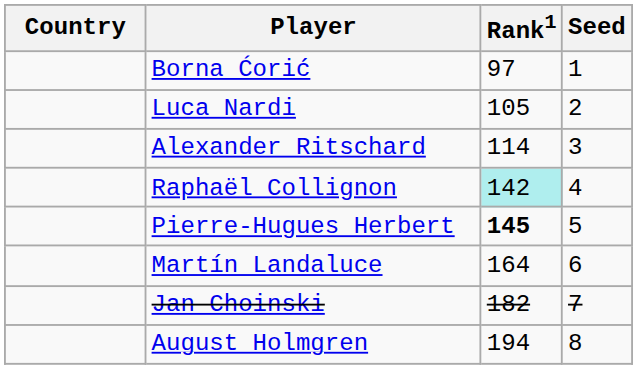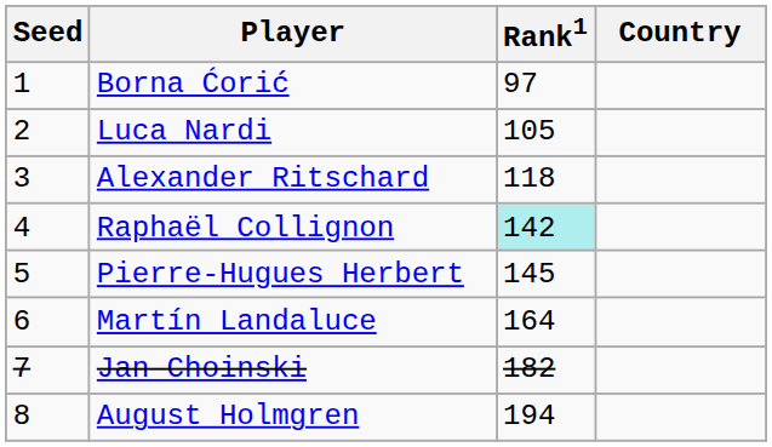 <table class="sortable wikitable">
 <tr>
-<th width="70">Country</th>
+<th>Seed</th>
 <th width="175">Player</th>
 <th>Rank<sup>1</sup></th>
-<th>Seed</th>
+<th width="70">Country</th>
 </tr>
 <tr>
-<td></td>
+<td>1</td>
 <td><a href='#'>Borna Ćorić</a></td>
 <td>97</td>
-<td>1</td>
+<td></td>
 </tr>
 <tr>
-<td></td>
+<td>2</td>
 <td><a href='#'>Luca Nardi</a></td>
 <td>105</td>
-<td>2</td>
+<td></td>
 </tr>
 <tr>
+<td>3</td>
+<td><a href='#'>Alexander Ritschard</a></td>
+<td>118</td>
 <td></td>
-<td><a href='#'>Alexander Ritschard</a></td>
-<td>114</td>
-<td>3</td>
 </tr>
 <tr>
-<td></td>
+<td>4</td>
 <td><a href='#'>Raphaël Collignon</a></td>
 <td style="background: paleturquoise;">142</td>
-<td>4</td>
+<td></td>
 </tr>
 <tr>
+<td>5</td>
+<td><a href='#'>Pierre-Hugues Herbert</a></td>
+<td>145</td>
 <td></td>
-<td><a href='#'>Pierre-Hugues Herbert</a></td>
-<td><strong>145</strong></td>
-<td>5</td>
 </tr>
 <tr>
-<td></td>
+<td>6</td>
 <td><a href='#'>Martín Landaluce</a></td>
 <td>164</td>
-<td>6</td>
+<td></td>
 </tr>
 <tr>
-<td><s></s></td>
+<td><s>7</s></td>
 <td><s><a href='#'>Jan Choinski</a></s></td>
 <td><s>182</s></td>
-<td><s>7</s></td>
+<td><s></s></td>
 </tr>
 <tr>
-<td></td>
+<td>8</td>
 <td><a href='#'>August Holmgren</a></td>
 <td>194</td>
-<td>8</td>
+<td></td>
 </tr>
 </table>
